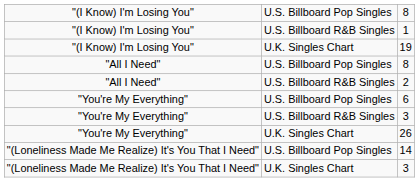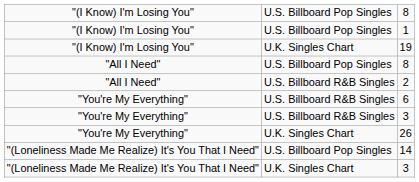 <table class="wikitable sortable plainrowheaders" style="text-align:center;">
 <tr>
 <td>"(I Know) I'm Losing You"</td>
 <td align="left">U.S. Billboard Pop Singles</td>
 <td align="center">8</td>
 </tr>
 <tr>
 <td>"(I Know) I'm Losing You"</td>
-<td align="left">U.S. Billboard R&B Singles</td>
+<td align="left">U.S. Billboard Pop Singles</td>
 <td align="center">1</td>
 </tr>
 <tr>
 <td>"(I Know) I'm Losing You"</td>
 <td align="left">U.K. Singles Chart</td>
 <td align="center">19</td>
 </tr>
 <tr>
 <td>"All I Need"</td>
 <td align="left">U.S. Billboard Pop Singles</td>
 <td align="center">8</td>
 </tr>
 <tr>
 <td>"All I Need"</td>
 <td align="left">U.S. Billboard R&B Singles</td>
 <td align="center">2</td>
 </tr>
 <tr>
 <td>"You're My Everything"</td>
-<td align="left">U.S. Billboard Pop Singles</td>
+<td align="left">U.S. Billboard R&B Singles</td>
 <td align="center">6</td>
 </tr>
 <tr>
 <td>"You're My Everything"</td>
 <td align="left">U.S. Billboard R&B Singles</td>
 <td align="center">3</td>
 </tr>
 <tr>
 <td>"You're My Everything"</td>
 <td align="left">U.K. Singles Chart</td>
 <td align="center">26</td>
 </tr>
 <tr>
 <td>"(Loneliness Made Me Realize) It's You That I Need"</td>
 <td align="left">U.S. Billboard Pop Singles</td>
 <td align="center">14</td>
 </tr>
 <tr>
 <td>"(Loneliness Made Me Realize) It's You That I Need"</td>
 <td align="left">U.K. Singles Chart</td>
 <td align="center">3</td>
 </tr>
 </table>
